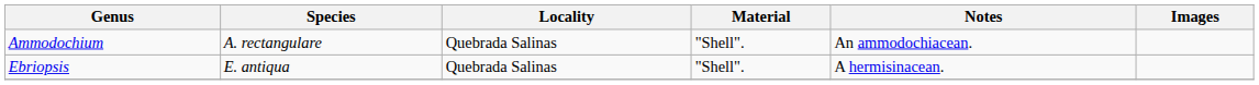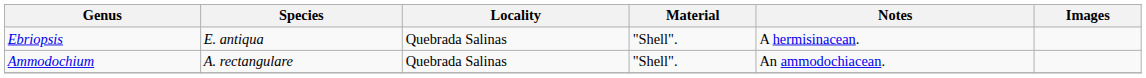 <table class="wikitable" align="center" width="100%">
 <tr>
 <th>Genus</th>
 <th>Species</th>
 <th>Locality</th>
 <th>Material</th>
 <th>Notes</th>
 <th>Images</th>
 </tr>
 <tr>
+<td><em><a href='#'>Ebriopsis</a></em></td>
+<td><em>E. antiqua</em></td>
+<td>Quebrada Salinas</td>
+<td>"Shell".</td>
+<td>A <a href='#'>hermisinacean</a>.</td>
+<td></td>
+</tr>
+<tr>
 <td><em><a href='#'>Ammodochium</a></em></td>
 <td><em>A. rectangulare</em></td>
 <td>Quebrada Salinas</td>
 <td>"Shell".</td>
 <td>An <a href='#'>ammodochiacean</a>.</td>
 <td></td>
 </tr>
 <tr>
-<td><em><a href='#'>Ebriopsis</a></em></td>
-<td><em>E. antiqua</em></td>
-<td>Quebrada Salinas</td>
-<td>"Shell".</td>
-<td>A <a href='#'>hermisinacean</a>.</td>
-<td></td>
-</tr>
-<tr>
 </tr>
 </table>
